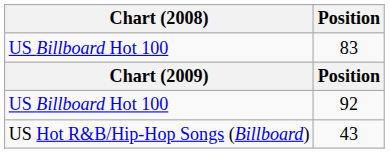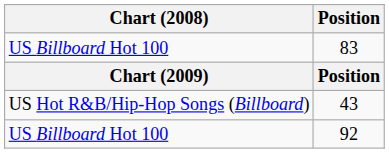 <table class="wikitable">
 <tr>
 <th>Chart (2008)</th>
 <th>Position</th>
 </tr>
 <tr>
 <td><a href='#'>US <em>Billboard</em> Hot 100</a></td>
 <td style="text-align:center;">83</td>
 </tr>
 <tr>
 <th>Chart (2009)</th>
 <th>Position</th>
 </tr>
 <tr>
+<td>US <a href='#'>Hot R&B/Hip-Hop Songs</a> (<em><a href='#'>Billboard</a></em>)</td>
+<td style="text-align:center;">43</td>
+</tr>
+<tr>
 <td><a href='#'>US <em>Billboard</em> Hot 100</a></td>
 <td style="text-align:center;">92</td>
 </tr>
-<tr>
-<td>US <a href='#'>Hot R&B/Hip-Hop Songs</a> (<em><a href='#'>Billboard</a></em>)</td>
-<td style="text-align:center;">43</td>
-</tr>
 </table>
